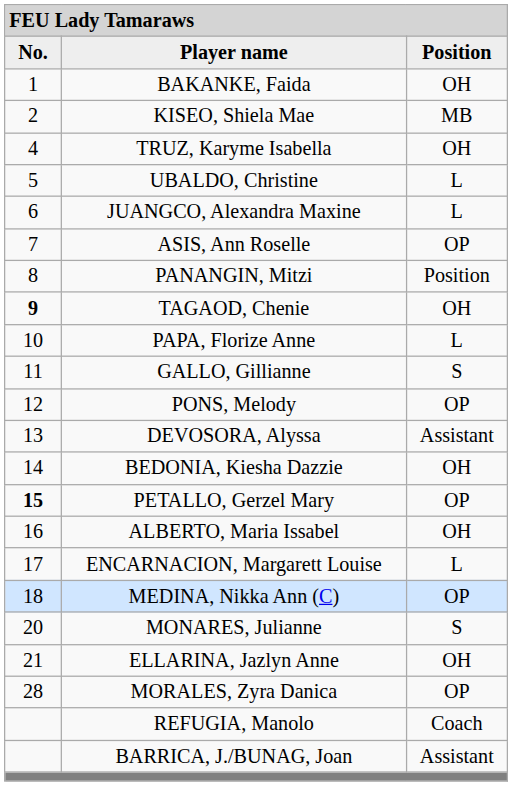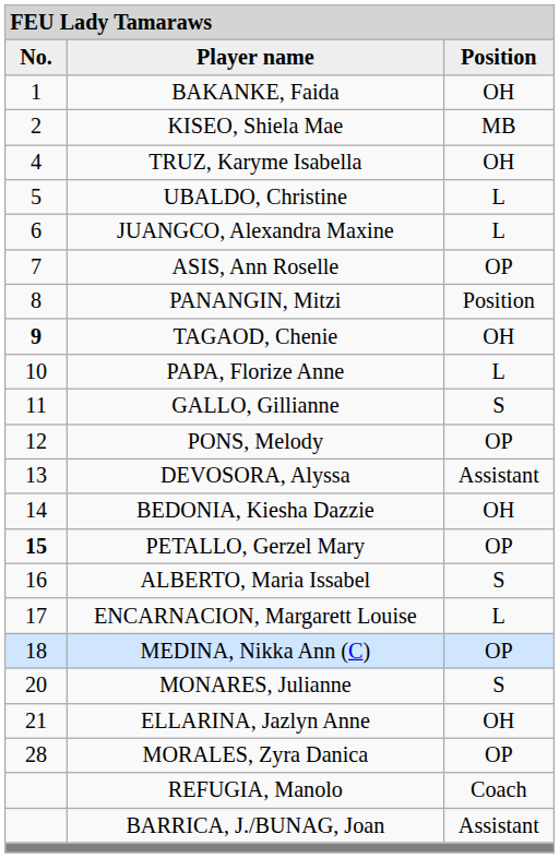 <table class='wikitable mw-collapsible mw-collapsed' style='text-align: center; font-size: 100%; width: 400px; border: none;'>
 <tr>
 <th style="background:#D4D4D4; text-align:left;" colspan=3> FEU Lady Tamaraws</th>
 </tr>
 <tr style="background:#EEEEEE; font-weight:bold;">
 <td width=5%>No.</td>
 <td width=40%>Player name</td>
 <td width=5%>Position</td>
 </tr>
 <tr>
 <td>1</td>
 <td>BAKANKE, Faida</td>
 <td>OH</td>
 </tr>
 <tr>
 <td>2</td>
 <td>KISEO, Shiela Mae</td>
 <td>MB</td>
 </tr>
 <tr>
 <td>4</td>
 <td>TRUZ, Karyme Isabella</td>
 <td>OH</td>
 </tr>
 <tr>
 <td>5</td>
 <td>UBALDO, Christine</td>
 <td>L</td>
 </tr>
 <tr>
 <td>6</td>
 <td>JUANGCO, Alexandra Maxine</td>
 <td>L</td>
 </tr>
 <tr>
 <td>7</td>
 <td>ASIS, Ann Roselle</td>
 <td>OP</td>
 </tr>
 <tr>
 <td>8</td>
 <td>PANANGIN, Mitzi</td>
 <td width=5%>Position</td>
 </tr>
 <tr>
 <td><strong>9</strong></td>
 <td>TAGAOD, Chenie</td>
 <td>OH</td>
 </tr>
 <tr>
 <td>10</td>
 <td>PAPA, Florize Anne</td>
 <td>L</td>
 </tr>
 <tr>
 <td>11</td>
 <td>GALLO, Gillianne</td>
 <td>S</td>
 </tr>
 <tr>
 <td>12</td>
 <td>PONS, Melody</td>
 <td>OP</td>
 </tr>
 <tr>
 <td>13</td>
 <td>DEVOSORA, Alyssa</td>
 <td>Assistant</td>
 </tr>
 <tr>
 <td>14</td>
 <td>BEDONIA, Kiesha Dazzie</td>
 <td>OH</td>
 </tr>
 <tr>
 <td><strong>15</strong></td>
 <td>PETALLO, Gerzel Mary</td>
 <td>OP</td>
 </tr>
 <tr>
 <td>16</td>
 <td>ALBERTO, Maria Issabel</td>
-<td>OH</td>
+<td>S</td>
 </tr>
 <tr>
 <td>17</td>
 <td>ENCARNACION, Margarett Louise</td>
 <td>L</td>
 </tr>
 <tr style="background: #D0E6FF">
 <td>18</td>
 <td>MEDINA, Nikka Ann (<a href='#'>C</a>)</td>
 <td>OP</td>
 </tr>
 <tr>
 <td>20</td>
 <td>MONARES, Julianne</td>
 <td>S</td>
 </tr>
 <tr>
 <td>21</td>
 <td>ELLARINA, Jazlyn Anne</td>
 <td>OH</td>
 </tr>
 <tr>
 <td>28</td>
 <td>MORALES, Zyra Danica</td>
 <td>OP</td>
 </tr>
 <tr>
 <td></td>
 <td>REFUGIA, Manolo</td>
 <td>Coach</td>
 </tr>
 <tr>
 <td></td>
 <td>BARRICA, J./BUNAG, Joan</td>
 <td>Assistant</td>
 </tr>
 <tr>
 <th style='background: grey;' colspan=3></th>
 </tr>
 </table>
